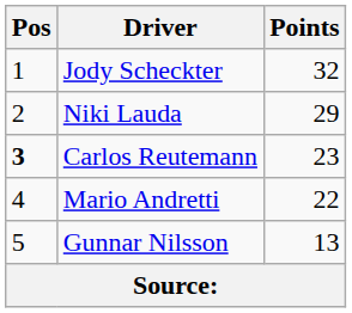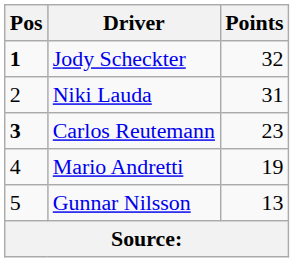 <table class="wikitable" style="font-size: 95%;">
 <tr>
 <th>Pos</th>
 <th>Driver</th>
 <th>Points</th>
 </tr>
 <tr>
-<td>1</td>
+<td><strong>1</strong></td>
 <td> <a href='#'>Jody Scheckter</a></td>
 <td align="right">32</td>
 </tr>
 <tr>
 <td>2</td>
 <td> <a href='#'>Niki Lauda</a></td>
-<td align="right">29</td>
+<td align="right">31</td>
 </tr>
 <tr>
 <td><strong>3</strong></td>
 <td> <a href='#'>Carlos Reutemann</a></td>
 <td align="right">23</td>
 </tr>
 <tr>
 <td>4</td>
 <td> <a href='#'>Mario Andretti</a></td>
-<td align="right">22</td>
+<td align="right">19</td>
 </tr>
 <tr>
 <td>5</td>
 <td> <a href='#'>Gunnar Nilsson</a></td>
 <td align="right">13</td>
 </tr>
 <tr>
 <th colspan=4>Source: </th>
 </tr>
 </table>
